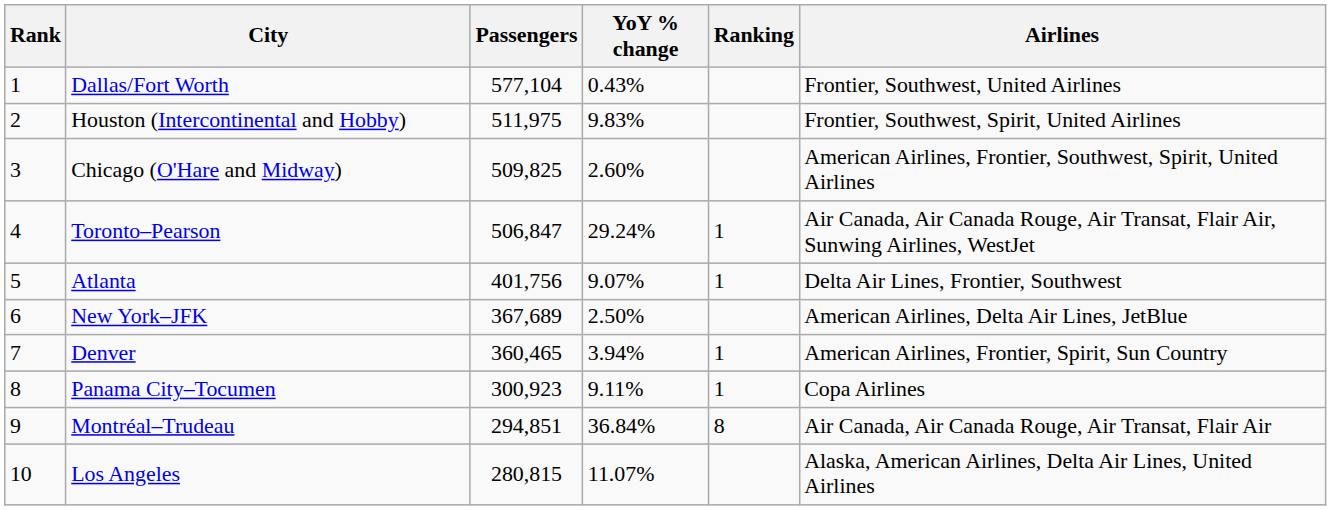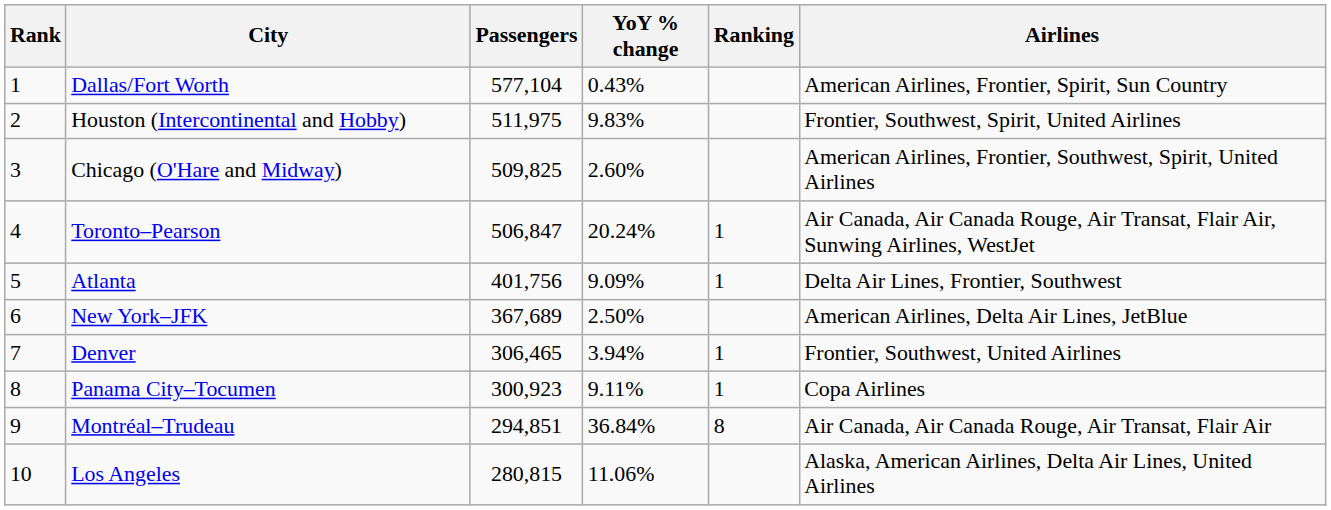 <table class="wikitable" style="font-size: 90%" width="align=">
 <tr>
 <th>Rank</th>
 <th style=width:18em>City</th>
 <th>Passengers</th>
 <th>YoY % change</th>
 <th>Ranking</th>
 <th>Airlines</th>
 </tr>
 <tr>
 <td>1</td>
 <td><a href='#'>Dallas/Fort Worth</a></td>
 <td align="center">577,104</td>
 <td> 0.43%</td>
 <td></td>
-<td>Frontier, Southwest, United Airlines</td>
+<td>American Airlines, Frontier, Spirit, Sun Country</td>
 </tr>
 <tr>
 <td>2</td>
 <td>Houston (<a href='#'>Intercontinental</a> and <a href='#'>Hobby</a>)</td>
 <td align="center">511,975</td>
 <td> 9.83%</td>
 <td></td>
 <td>Frontier, Southwest, Spirit, United Airlines</td>
 </tr>
 <tr>
 <td>3</td>
 <td>Chicago (<a href='#'>O'Hare</a> and <a href='#'>Midway</a>)</td>
 <td align="center">509,825</td>
 <td> 2.60%</td>
 <td></td>
 <td>American Airlines, Frontier, Southwest, Spirit, United Airlines</td>
 </tr>
 <tr>
 <td>4</td>
 <td><a href='#'>Toronto–Pearson</a></td>
 <td align="center">506,847</td>
-<td> 29.24%</td>
+<td> 20.24%</td>
 <td> 1</td>
 <td>Air Canada, Air Canada Rouge, Air Transat, Flair Air, Sunwing Airlines, WestJet</td>
 </tr>
 <tr>
 <td>5</td>
 <td><a href='#'>Atlanta</a></td>
 <td align="center">401,756</td>
-<td> 9.07%</td>
+<td> 9.09%</td>
 <td> 1</td>
 <td>Delta Air Lines, Frontier, Southwest</td>
 </tr>
 <tr>
 <td>6</td>
 <td><a href='#'>New York–JFK</a></td>
 <td align="center">367,689</td>
 <td> 2.50%</td>
 <td></td>
 <td>American Airlines, Delta Air Lines, JetBlue</td>
 </tr>
 <tr>
 <td>7</td>
 <td><a href='#'>Denver</a></td>
-<td align="center">360,465</td>
+<td align="center">306,465</td>
 <td> 3.94%</td>
 <td> 1</td>
-<td>American Airlines, Frontier, Spirit, Sun Country</td>
+<td>Frontier, Southwest, United Airlines</td>
 </tr>
 <tr>
 <td>8</td>
 <td><a href='#'>Panama City–Tocumen</a></td>
 <td align="center">300,923</td>
 <td> 9.11%</td>
 <td> 1</td>
 <td>Copa Airlines</td>
 </tr>
 <tr>
 <td>9</td>
 <td><a href='#'>Montréal–Trudeau</a></td>
 <td align="center">294,851</td>
 <td> 36.84%</td>
 <td> 8</td>
 <td>Air Canada, Air Canada Rouge, Air Transat, Flair Air</td>
 </tr>
 <tr>
 <td>10</td>
 <td><a href='#'>Los Angeles</a></td>
 <td align="center">280,815</td>
-<td> 11.07%</td>
+<td> 11.06%</td>
 <td></td>
 <td>Alaska, American Airlines, Delta Air Lines, United Airlines</td>
 </tr>
 </table>
